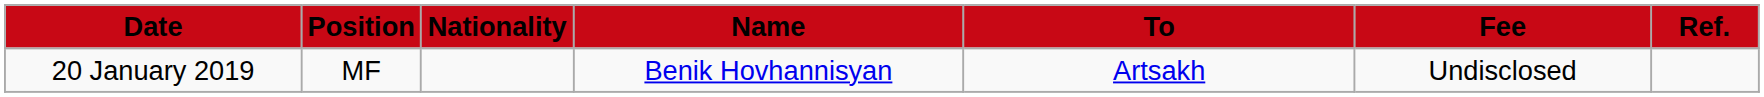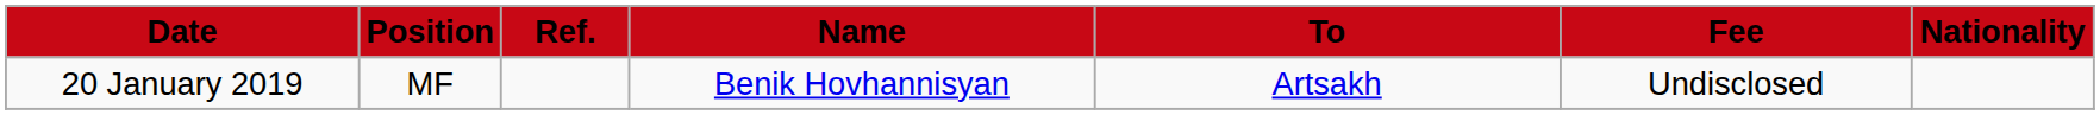 <table class="wikitable"  style="text-align:center; font-size:90%; ">
 <tr>
 <th style="background:#C80815; color:black; width:150px;">Date</th>
 <th style="background:#C80815; color:black; width:50px;">Position</th>
-<th style="background:#C80815; color:black; width:50px;">Nationality</th>
+<th style="background:#C80815; color:black; width:50px;">Ref.</th>
 <th style="background:#C80815; color:black; width:200px;">Name</th>
 <th style="background:#C80815; color:black; width:200px;">To</th>
 <th style="background:#C80815; color:black; width:150px;">Fee</th>
-<th style="background:#C80815; color:black; width:50px;">Ref.</th>
+<th style="background:#C80815; color:black; width:50px;">Nationality</th>
 </tr>
 <tr>
 <td>20 January 2019</td>
 <td>MF</td>
 <td></td>
 <td><a href='#'>Benik Hovhannisyan</a></td>
 <td><a href='#'>Artsakh</a></td>
 <td>Undisclosed</td>
 <td></td>
 </tr>
 </table>
